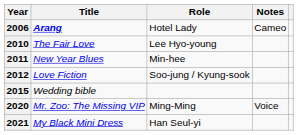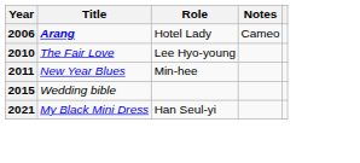 <table class="wikitable plainrowheaders sortable">
 <tr>
 <th scope="col">Year</th>
 <th scope="col">Title</th>
 <th scope="col">Role</th>
 <th scope="col">Notes</th>
 <th scope="col" class="unsortable"></th>
 </tr>
 <tr>
 <th scope="row">2006</th>
 <td><strong><em><a href='#'>Arang</a></em></strong></td>
 <td>Hotel Lady</td>
 <td>Cameo</td>
 <td style="text-align:center"></td>
 </tr>
 <tr>
 <th scope="row">2010</th>
 <td><em><a href='#'>The Fair Love</a></em></td>
 <td>Lee Hyo-young</td>
 <td></td>
 <td style="text-align:center"></td>
 </tr>
 <tr>
 <th scope="row">2011</th>
 <td><em><a href='#'>New Year Blues</a></em></td>
 <td>Min-hee</td>
 <td></td>
 <td style="text-align:center"></td>
 </tr>
 <tr>
-<th scope="row">2012</th>
-<td><em><a href='#'>Love Fiction</a></em></td>
-<td>Soo-jung / Kyung-sook</td>
-<td></td>
-<td style="text-align:center"></td>
-</tr>
-<tr>
 <th scope="row">2015</th>
 <td><em>Wedding bible</em></td>
 <td></td>
 <td></td>
-<td style="text-align:center"></td>
-</tr>
-<tr>
-<th scope="row">2020</th>
-<td><em><a href='#'>Mr. Zoo: The Missing VIP</a></em></td>
-<td>Ming-Ming</td>
-<td>Voice</td>
 <td style="text-align:center"></td>
 </tr>
 <tr>
 <th scope="row">2021</th>
 <td><em><a href='#'>My Black Mini Dress</a></em></td>
 <td>Han Seul-yi</td>
 <td></td>
 <td style="text-align:center"></td>
 </tr>
 </table>
